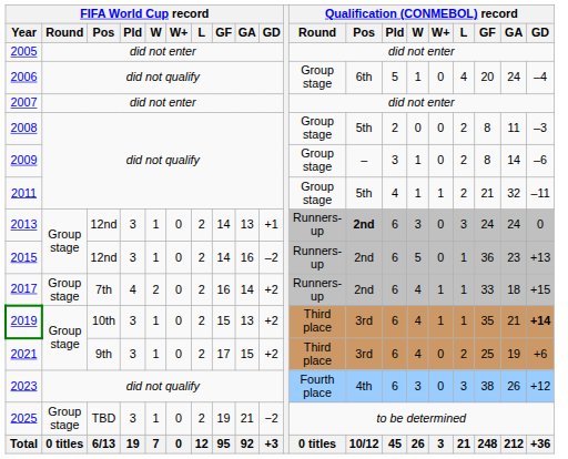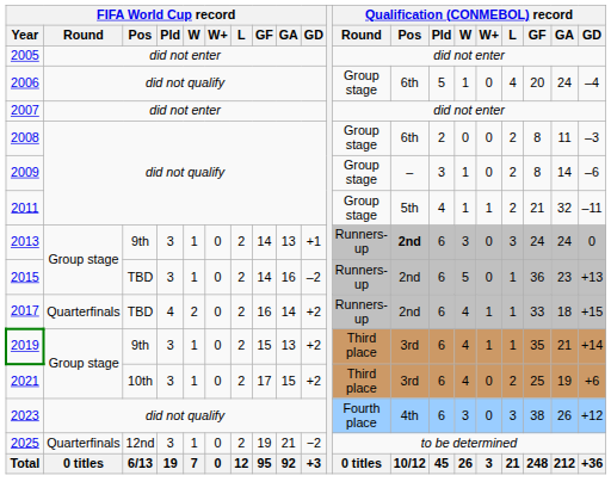 <table class="wikitable" style="text-align: center;">
 <tr>
 <th colspan=10><a href='#'>FIFA World Cup</a> record</th>
 <th width=1% rowspan="16"></th>
 <th colspan=10><a href='#'>Qualification (CONMEBOL)</a> record</th>
 </tr>
 <tr>
 <th width=40>Year</th>
 <th width=50>Round</th>
 <th width=20>Pos</th>
 <th width=20>Pld</th>
 <th width=20>W</th>
 <th width=20>W+</th>
 <th width=20>L</th>
 <th width=20>GF</th>
 <th width=20>GA</th>
 <th width=20>GD</th>
 <th width=50>Round</th>
 <th width=20>Pos</th>
 <th width=20>Pld</th>
 <th width=20>W</th>
 <th width=20>W+</th>
 <th width=20>L</th>
 <th width=20>GF</th>
 <th width=20>GA</th>
 <th width=20>GD</th>
 </tr>
 <tr>
 <td> <a href='#'>2005</a></td>
 <td colspan=9><em>did not enter</em></td>
 <td colspan=9><em>did not enter</em></td>
 </tr>
 <tr>
 <td> <a href='#'>2006</a></td>
 <td colspan=9><em>did not qualify</em></td>
 <td>Group stage</td>
 <td>6th</td>
 <td>5</td>
 <td>1</td>
 <td>0</td>
 <td>4</td>
 <td>20</td>
 <td>24</td>
 <td>–4</td>
 </tr>
 <tr>
 <td> <a href='#'>2007</a></td>
 <td colspan=9><em>did not enter</em></td>
 <td colspan=9><em>did not enter</em></td>
 </tr>
 <tr>
 <td> <a href='#'>2008</a></td>
 <td rowspan=3 colspan=9><em>did not qualify</em></td>
 <td>Group stage</td>
-<td>5th</td>
+<td>6th</td>
 <td>2</td>
 <td>0</td>
 <td>0</td>
 <td>2</td>
 <td>8</td>
 <td>11</td>
 <td>–3</td>
 </tr>
 <tr>
 <td> <a href='#'>2009</a></td>
 <td>Group stage</td>
 <td>–</td>
 <td>3</td>
 <td>1</td>
 <td>0</td>
 <td>2</td>
 <td>8</td>
 <td>14</td>
 <td>–6</td>
 </tr>
 <tr>
 <td> <a href='#'>2011</a></td>
 <td>Group stage</td>
 <td>5th</td>
 <td>4</td>
 <td>1</td>
 <td>1</td>
 <td>2</td>
 <td>21</td>
 <td>32</td>
 <td>–11</td>
 </tr>
 <tr>
 <td> <a href='#'>2013</a></td>
 <td rowspan=2>Group stage</td>
-<td>12nd</td>
+<td>9th</td>
 <td>3</td>
 <td>1</td>
 <td>0</td>
 <td>2</td>
 <td>14</td>
 <td>13</td>
 <td>+1</td>
 <td bgcolor=silver>Runners-up</td>
 <td bgcolor=silver><strong>2nd</strong></td>
 <td bgcolor=silver>6</td>
 <td bgcolor=silver>3</td>
 <td bgcolor=silver>0</td>
 <td bgcolor=silver>3</td>
 <td bgcolor=silver>24</td>
 <td bgcolor=silver>24</td>
 <td bgcolor=silver>0</td>
 </tr>
 <tr>
 <td> <a href='#'>2015</a></td>
-<td>12nd</td>
+<td>TBD</td>
 <td>3</td>
 <td>1</td>
 <td>0</td>
 <td>2</td>
 <td>14</td>
 <td>16</td>
 <td>–2</td>
 <td bgcolor=silver>Runners-up</td>
 <td bgcolor=silver>2nd</td>
 <td bgcolor=silver>6</td>
 <td bgcolor=silver>5</td>
 <td bgcolor=silver>0</td>
 <td bgcolor=silver>1</td>
 <td bgcolor=silver>36</td>
 <td bgcolor=silver>23</td>
 <td bgcolor=silver>+13</td>
 </tr>
 <tr>
 <td> <a href='#'>2017</a></td>
-<td>Group stage</td>
-<td>7th</td>
+<td>Quarterfinals</td>
+<td>TBD</td>
 <td>4</td>
 <td>2</td>
 <td>0</td>
 <td>2</td>
 <td>16</td>
 <td>14</td>
 <td>+2</td>
 <td bgcolor=silver>Runners-up</td>
 <td bgcolor=silver>2nd</td>
 <td bgcolor=silver>6</td>
 <td bgcolor=silver>4</td>
 <td bgcolor=silver>1</td>
 <td bgcolor=silver>1</td>
 <td bgcolor=silver>33</td>
 <td bgcolor=silver>18</td>
 <td bgcolor=silver>+15</td>
 </tr>
 <tr>
 <td style="border: 3px solid green"> <a href='#'>2019</a></td>
 <td rowspan=2>Group stage</td>
-<td>10th</td>
+<td>9th</td>
 <td>3</td>
 <td>1</td>
 <td>0</td>
 <td>2</td>
 <td>15</td>
 <td>13</td>
 <td>+2</td>
 <td bgcolor=#cc9966>Third place</td>
 <td bgcolor=#cc9966>3rd</td>
 <td bgcolor=#cc9966>6</td>
 <td bgcolor=#cc9966>4</td>
 <td bgcolor=#cc9966>1</td>
 <td bgcolor=#cc9966>1</td>
 <td bgcolor=#cc9966>35</td>
 <td bgcolor=#cc9966>21</td>
-<td bgcolor=#cc9966><strong>+14</strong></td>
+<td bgcolor=#cc9966>+14</td>
 </tr>
 <tr>
 <td> <a href='#'>2021</a></td>
-<td>9th</td>
+<td>10th</td>
 <td>3</td>
 <td>1</td>
 <td>0</td>
 <td>2</td>
 <td>17</td>
 <td>15</td>
 <td>+2</td>
 <td bgcolor=#cc9966>Third place</td>
 <td bgcolor=#cc9966>3rd</td>
 <td bgcolor=#cc9966>6</td>
 <td bgcolor=#cc9966>4</td>
 <td bgcolor=#cc9966>0</td>
 <td bgcolor=#cc9966>2</td>
 <td bgcolor=#cc9966>25</td>
 <td bgcolor=#cc9966>19</td>
 <td bgcolor=#cc9966>+6</td>
 </tr>
 <tr>
 <td> <a href='#'>2023</a></td>
 <td colspan=9><em>did not qualify</em></td>
 <td bgcolor=#9acdff>Fourth place</td>
 <td bgcolor=#9acdff>4th</td>
 <td bgcolor=#9acdff>6</td>
 <td bgcolor=#9acdff>3</td>
 <td bgcolor=#9acdff>0</td>
 <td bgcolor=#9acdff>3</td>
 <td bgcolor=#9acdff>38</td>
 <td bgcolor=#9acdff>26</td>
 <td bgcolor=#9acdff>+12</td>
 </tr>
 <tr>
 <td> <a href='#'>2025</a></td>
-<td>Group stage</td>
-<td>TBD</td>
+<td>Quarterfinals</td>
+<td>12nd</td>
 <td>3</td>
 <td>1</td>
 <td>0</td>
 <td>2</td>
 <td>19</td>
 <td>21</td>
 <td>−2</td>
 <td rowspan=1 colspan=9><em>to be determined</em></td>
 </tr>
 <tr>
 <th>Total</th>
 <th>0 titles</th>
 <th>6/13</th>
 <th>19</th>
 <th>7</th>
 <th>0</th>
 <th>12</th>
 <th>95</th>
 <th>92</th>
 <th>+3</th>
 <th>0 titles</th>
 <th>10/12</th>
 <th>45</th>
 <th>26</th>
 <th>3</th>
 <th>21</th>
 <th>248</th>
 <th>212</th>
 <th>+36</th>
 </tr>
 </table>
